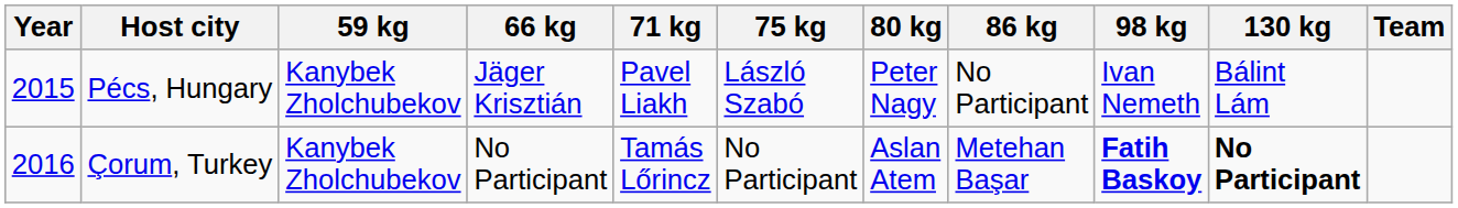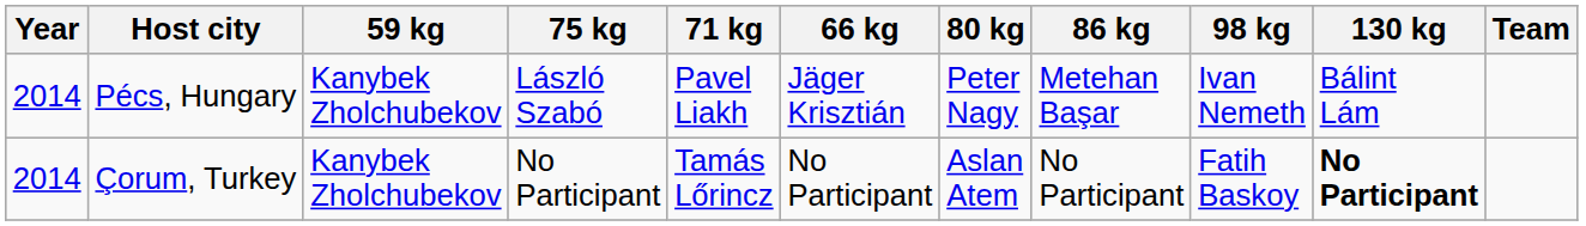 <table class="wikitable">
 <tr>
 <th>Year</th>
 <th>Host city</th>
 <th>59 kg</th>
+<th>75 kg</th>
+<th>71 kg</th>
 <th>66 kg</th>
-<th>71 kg</th>
-<th>75 kg</th>
 <th>80 kg</th>
 <th>86 kg</th>
 <th>98 kg</th>
 <th>130 kg</th>
 <th>Team</th>
 </tr>
 <tr>
-<td><a href='#'>2015</a></td>
+<td><a href='#'>2014</a></td>
 <td> <a href='#'>Pécs</a>, Hungary</td>
 <td> <a href='#'>Kanybek<br>Zholchubekov</a></td>
+<td> <a href='#'>László<br>Szabó</a></td>
+<td> <a href='#'>Pavel<br>Liakh</a></td>
 <td> <a href='#'>Jäger<br>Krisztián</a></td>
-<td> <a href='#'>Pavel<br>Liakh</a></td>
-<td> <a href='#'>László<br>Szabó</a></td>
 <td> <a href='#'>Peter<br>Nagy</a></td>
-<td>No<br>Participant</td>
+<td> <a href='#'>Metehan<br>Başar</a></td>
 <td> <a href='#'>Ivan<br>Nemeth</a></td>
 <td> <a href='#'>Bálint<br>Lám</a></td>
 <td></td>
 </tr>
 <tr>
-<td><a href='#'>2016</a></td>
+<td><a href='#'>2014</a></td>
 <td> <a href='#'>Çorum</a>, Turkey</td>
 <td> <a href='#'>Kanybek<br>Zholchubekov</a></td>
 <td>No<br>Participant</td>
 <td> <a href='#'>Tamás<br>Lőrincz</a></td>
 <td>No<br>Participant</td>
 <td> <a href='#'>Aslan<br>Atem</a></td>
-<td> <a href='#'>Metehan<br>Başar</a></td>
-<td><strong> <a href='#'>Fatih<br>Baskoy</a></strong></td>
+<td>No<br>Participant</td>
+<td> <a href='#'>Fatih<br>Baskoy</a></td>
 <td><strong>No<br>Participant</strong></td>
 <td></td>
 </tr>
 </table>
